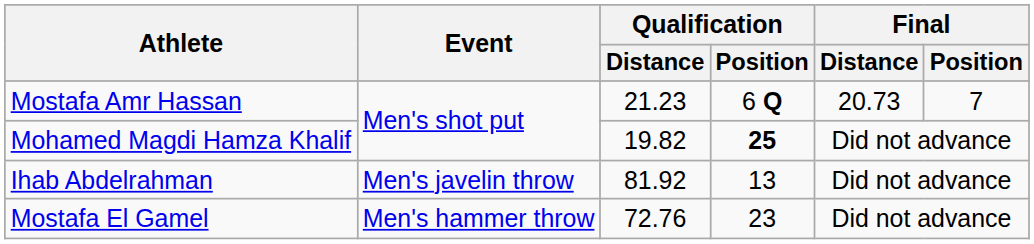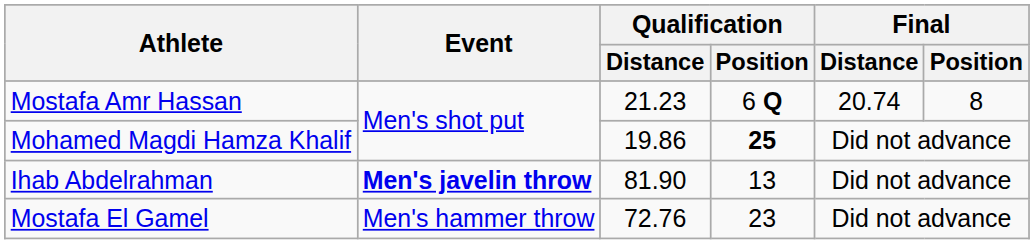 <table class=wikitable style=font-size:90%;text-align:center>
 <tr>
 <th rowspan=2>Athlete</th>
 <th rowspan=2>Event</th>
 <th colspan=2>Qualification</th>
 <th colspan=2>Final</th>
 </tr>
 <tr style=font-size:95%>
 <th>Distance</th>
 <th>Position</th>
 <th>Distance</th>
 <th>Position</th>
 </tr>
 <tr align=center>
 <td align=left><a href='#'>Mostafa Amr Hassan</a></td>
 <td align=left rowspan=2><a href='#'>Men's shot put</a></td>
 <td>21.23</td>
 <td>6 <strong>Q</strong></td>
-<td>20.73</td>
-<td>7</td>
+<td>20.74</td>
+<td>8</td>
 </tr>
 <tr align=center>
 <td align=left><a href='#'>Mohamed Magdi Hamza Khalif</a></td>
-<td>19.82</td>
+<td>19.86</td>
 <td><strong>25</strong></td>
 <td colspan="2">Did not advance</td>
 </tr>
 <tr align=center>
 <td align=left><a href='#'>Ihab Abdelrahman</a></td>
-<td align=left><a href='#'>Men's javelin throw</a></td>
-<td>81.92</td>
+<td align=left><strong><a href='#'>Men's javelin throw</a></strong></td>
+<td>81.90</td>
 <td>13</td>
 <td colspan="2">Did not advance</td>
 </tr>
 <tr align=center>
 <td align=left><a href='#'>Mostafa El Gamel</a></td>
 <td align=left><a href='#'>Men's hammer throw</a></td>
 <td>72.76</td>
 <td>23</td>
 <td colspan="2">Did not advance</td>
 </tr>
 </table>
